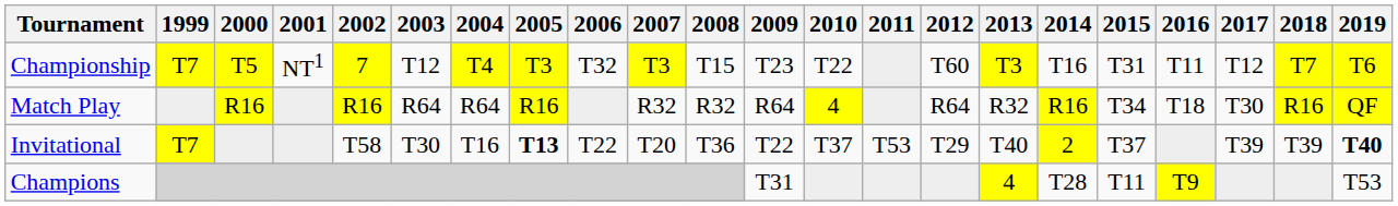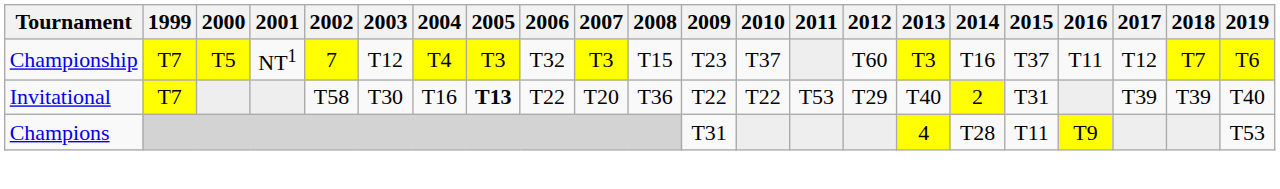 <table class="wikitable" style="text-align:center;">
 <tr>
 <th>Tournament</th>
 <th>1999</th>
 <th>2000</th>
 <th>2001</th>
 <th>2002</th>
 <th>2003</th>
 <th>2004</th>
 <th>2005</th>
 <th>2006</th>
 <th>2007</th>
 <th>2008</th>
 <th>2009</th>
 <th>2010</th>
 <th>2011</th>
 <th>2012</th>
 <th>2013</th>
 <th>2014</th>
 <th>2015</th>
 <th>2016</th>
 <th>2017</th>
 <th>2018</th>
 <th>2019</th>
 </tr>
 <tr>
 <td align="left"><a href='#'>Championship</a></td>
 <td style="background:yellow;">T7</td>
 <td style="background:yellow;">T5</td>
 <td>NT<sup>1</sup></td>
 <td style="background:yellow;">7</td>
 <td>T12</td>
 <td style="background:yellow;">T4</td>
 <td style="background:yellow;">T3</td>
 <td>T32</td>
 <td style="background:yellow;">T3</td>
 <td>T15</td>
 <td>T23</td>
-<td>T22</td>
+<td>T37</td>
 <td style="background:#eeeeee;"></td>
 <td>T60</td>
 <td style="background:yellow;">T3</td>
 <td>T16</td>
-<td>T31</td>
+<td>T37</td>
 <td>T11</td>
 <td>T12</td>
 <td style="background:yellow;">T7</td>
 <td style="background:yellow;">T6</td>
-</tr>
-<tr>
-<td align="left"><a href='#'>Match Play</a></td>
-<td style="background:#eeeeee;"></td>
-<td style="background:yellow;">R16</td>
-<td style="background:#eeeeee;"></td>
-<td style="background:yellow;">R16</td>
-<td>R64</td>
-<td>R64</td>
-<td style="background:yellow;">R16</td>
-<td style="background:#eeeeee;"></td>
-<td>R32</td>
-<td>R32</td>
-<td>R64</td>
-<td style="background:yellow;">4</td>
-<td style="background:#eeeeee;"></td>
-<td>R64</td>
-<td>R32</td>
-<td style="background:yellow;">R16</td>
-<td>T34</td>
-<td>T18</td>
-<td>T30</td>
-<td style="background:yellow;">R16</td>
-<td style="background:yellow;">QF</td>
 </tr>
 <tr>
 <td align="left"><a href='#'>Invitational</a></td>
 <td style="background:yellow;">T7</td>
 <td style="background:#eeeeee;"></td>
 <td style="background:#eeeeee;"></td>
 <td>T58</td>
 <td>T30</td>
 <td>T16</td>
 <td><strong>T13</strong></td>
 <td>T22</td>
 <td>T20</td>
 <td>T36</td>
 <td>T22</td>
-<td>T37</td>
+<td>T22</td>
 <td>T53</td>
 <td>T29</td>
 <td>T40</td>
 <td style="background:yellow;">2</td>
-<td>T37</td>
+<td>T31</td>
 <td style="background:#eeeeee;"></td>
 <td>T39</td>
 <td>T39</td>
-<td><strong>T40</strong></td>
+<td>T40</td>
 </tr>
 <tr>
 <td align="left"><a href='#'>Champions</a></td>
 <td colspan=10 style="background:#D3D3D3;"></td>
 <td>T31</td>
 <td style="background:#eeeeee;"></td>
 <td style="background:#eeeeee;"></td>
 <td style="background:#eeeeee;"></td>
 <td style="background:yellow;">4</td>
 <td>T28</td>
 <td>T11</td>
 <td style="background:yellow;">T9</td>
 <td style="background:#eeeeee;"></td>
 <td style="background:#eeeeee;"></td>
 <td>T53</td>
 </tr>
 </table>
